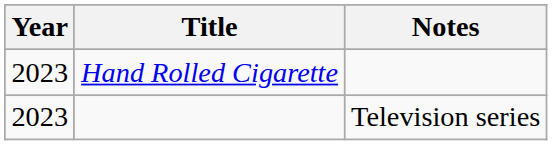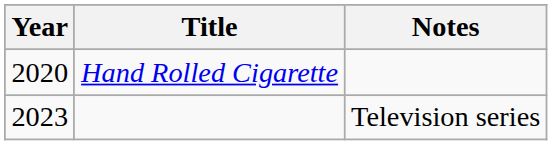 <table class="wikitable">
 <tr>
 <th>Year</th>
 <th>Title</th>
 <th>Notes</th>
 </tr>
 <tr>
-<td>2023</td>
+<td>2020</td>
 <td><em><a href='#'>Hand Rolled Cigarette</a></em></td>
 <td></td>
 </tr>
 <tr>
 <td>2023</td>
 <td><em></em></td>
 <td>Television series</td>
 </tr>
 </table>
